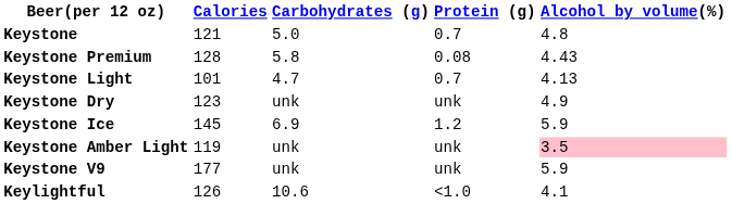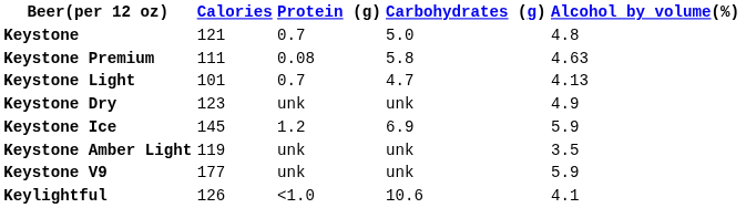 <table>
 <tr>
 <th>Beer(per 12 oz)</th>
 <th><a href='#'>Calories</a></th>
+<th><a href='#'>Protein</a> (g)</th>
 <th><a href='#'>Carbohydrates</a> (<a href='#'>g</a>)</th>
-<th><a href='#'>Protein</a> (g)</th>
 <th><a href='#'>Alcohol by volume</a>(%)</th>
 </tr>
 <tr>
 <td><strong>Keystone</strong></td>
 <td>121</td>
+<td>0.7</td>
 <td>5.0</td>
-<td>0.7</td>
 <td>4.8</td>
 </tr>
 <tr>
 <td><strong>Keystone Premium</strong></td>
-<td>128</td>
+<td>111</td>
+<td>0.08</td>
 <td>5.8</td>
-<td>0.08</td>
-<td>4.43</td>
+<td>4.63</td>
 </tr>
 <tr>
 <td><strong>Keystone Light</strong></td>
 <td>101</td>
+<td>0.7</td>
 <td>4.7</td>
-<td>0.7</td>
 <td>4.13</td>
 </tr>
 <tr>
 <td><strong>Keystone Dry</strong></td>
 <td>123</td>
 <td>unk</td>
 <td>unk</td>
 <td>4.9</td>
 </tr>
 <tr>
 <td><strong>Keystone Ice</strong></td>
 <td>145</td>
+<td>1.2</td>
 <td>6.9</td>
-<td>1.2</td>
 <td>5.9</td>
 </tr>
 <tr>
 <td><strong>Keystone Amber Light</strong></td>
 <td>119</td>
 <td>unk</td>
 <td>unk</td>
-<td style="background: pink;">3.5</td>
+<td>3.5</td>
 </tr>
 <tr>
 <td><strong>Keystone V9</strong></td>
 <td>177</td>
 <td>unk</td>
 <td>unk</td>
 <td>5.9</td>
 </tr>
 <tr>
 <td><strong>Keylightful</strong></td>
 <td>126</td>
+<td><1.0</td>
 <td>10.6</td>
-<td><1.0</td>
 <td>4.1 </td>
 </tr>
 </table>
